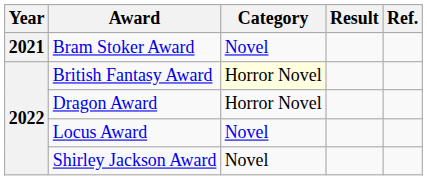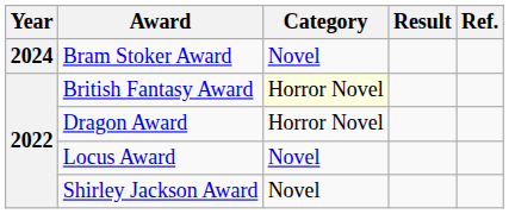 <table class="wikitable sortable">
 <tr>
 <th>Year</th>
 <th>Award</th>
 <th>Category</th>
 <th>Result</th>
 <th>Ref.</th>
 </tr>
 <tr>
-<th>2021</th>
+<th>2024</th>
 <td><a href='#'>Bram Stoker Award</a></td>
 <td><a href='#'>Novel</a></td>
 <td></td>
 <td></td>
 </tr>
 <tr>
 <th rowspan="4">2022</th>
 <td><a href='#'>British Fantasy Award</a></td>
 <td style="background: lightyellow;">Horror Novel</td>
 <td></td>
 <td></td>
 </tr>
 <tr>
 <td><a href='#'>Dragon Award</a></td>
 <td>Horror Novel</td>
 <td></td>
 <td></td>
 </tr>
 <tr>
 <td><a href='#'>Locus Award</a></td>
 <td><a href='#'>Novel</a></td>
 <td></td>
 <td></td>
 </tr>
 <tr>
 <td><a href='#'>Shirley Jackson Award</a></td>
 <td>Novel</td>
 <td></td>
 <td></td>
 </tr>
 </table>
